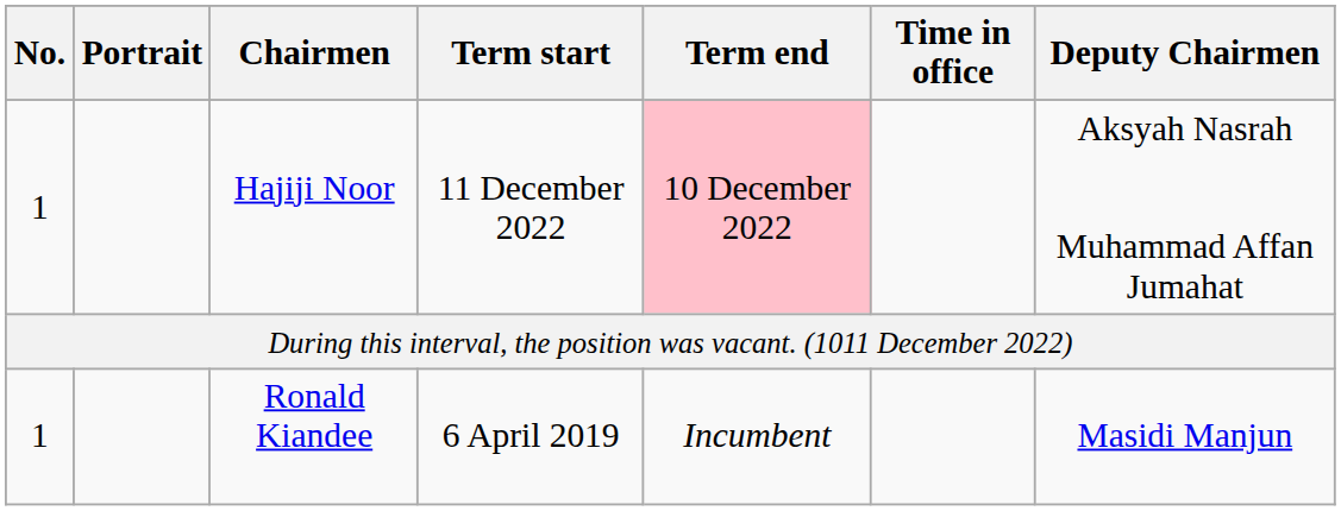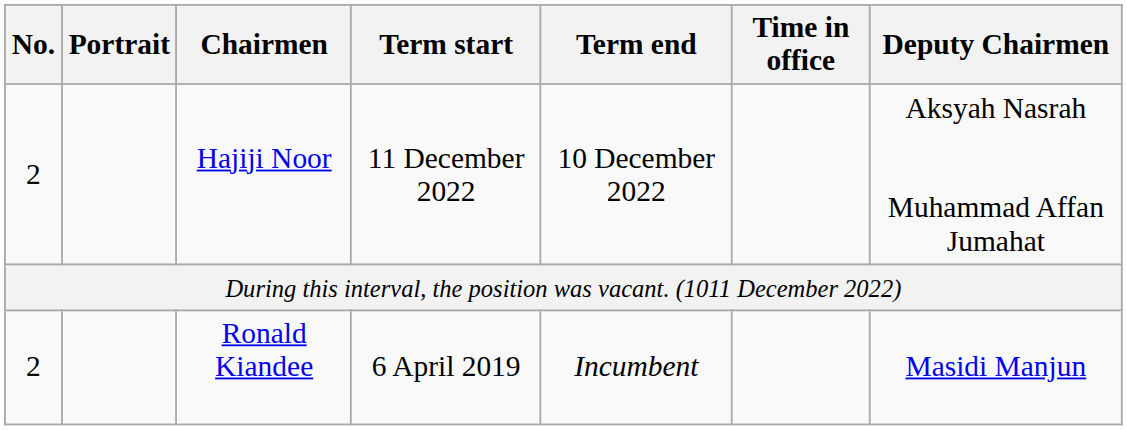 <table class="wikitable" style="text-align: center;">
 <tr>
 <th>No.</th>
 <th>Portrait</th>
 <th>Chairmen</th>
 <th>Term start</th>
 <th>Term end</th>
 <th>Time in office</th>
 <th>Deputy Chairmen</th>
 </tr>
 <tr>
-<td>1</td>
+<td>2</td>
 <td></td>
 <td><a href='#'>Hajiji Noor</a> <br>  <br> </td>
 <td>11 December 2022</td>
-<td style="background: pink;">10 December 2022</td>
+<td>10 December 2022</td>
 <td></td>
 <td>Aksyah Nasrah <br>  <br> <br> Muhammad Affan Jumahat <br> </td>
 </tr>
 <tr>
 <th colspan="7" style="font-weight:normal"><em><small>During this interval, the position was vacant. (1011 December 2022)</small></em></th>
 </tr>
 <tr>
-<td>1</td>
+<td>2</td>
 <td></td>
 <td><a href='#'>Ronald Kiandee</a> <br>  <br> </td>
 <td>6 April 2019</td>
 <td><em>Incumbent</em></td>
 <td></td>
 <td><a href='#'>Masidi Manjun</a><br> </td>
 </tr>
 </table>
